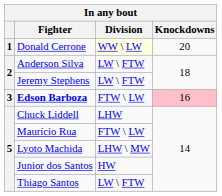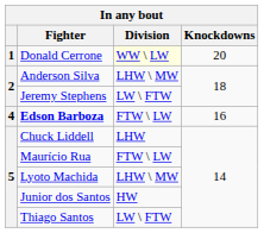 <table class=wikitable>
 <tr>
 <th colspan=4>In any bout</th>
 </tr>
 <tr>
 <th></th>
 <th>Fighter</th>
 <th>Division</th>
 <th>Knockdowns</th>
 </tr>
 <tr>
 <th>1</th>
 <td> <a href='#'>Donald Cerrone</a></td>
 <td style="background: lightyellow;"><a href='#'>WW</a> \ <a href='#'>LW</a></td>
 <td align=center>20</td>
 </tr>
 <tr>
 <th rowspan=2>2</th>
 <td> <a href='#'>Anderson Silva</a></td>
-<td><a href='#'>LW</a> \ <a href='#'>FTW</a></td>
+<td><a href='#'>LHW</a> \ <a href='#'>MW</a></td>
 <td rowspan=2 align=center>18</td>
 </tr>
 <tr>
 <td> <a href='#'>Jeremy Stephens</a></td>
 <td><a href='#'>LW</a> \ <a href='#'>FTW</a></td>
 </tr>
 <tr>
-<th>3</th>
+<th>4</th>
 <td>  <strong><a href='#'>Edson Barboza</a></strong></td>
 <td><a href='#'>FTW</a> \ <a href='#'>LW</a></td>
-<td align=center style="background: pink;">16</td>
+<td align=center>16</td>
 </tr>
 <tr>
 <th rowspan=5>5</th>
 <td> <a href='#'>Chuck Liddell</a></td>
 <td><a href='#'>LHW</a></td>
 <td rowspan=5 align=center>14</td>
 </tr>
 <tr>
 <td> <a href='#'>Maurício Rua</a></td>
 <td><a href='#'>FTW</a> \ <a href='#'>LW</a></td>
 </tr>
 <tr>
 <td> <a href='#'>Lyoto Machida</a></td>
 <td><a href='#'>LHW</a> \ <a href='#'>MW</a></td>
 </tr>
 <tr>
 <td> <a href='#'>Junior dos Santos</a></td>
 <td><a href='#'>HW</a></td>
 </tr>
 <tr>
 <td> <a href='#'>Thiago Santos</a></td>
 <td><a href='#'>LW</a> \ <a href='#'>FTW</a></td>
 </tr>
 </table>
